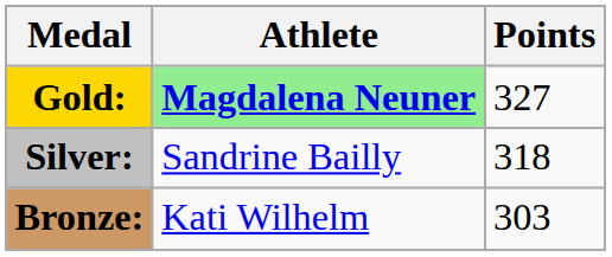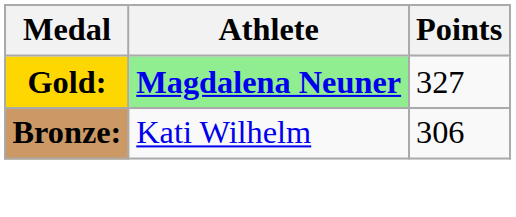 <table class="wikitable">
 <tr>
 <th><strong>Medal</strong></th>
 <th><strong>Athlete</strong></th>
 <th><strong>Points</strong></th>
 </tr>
 <tr>
 <td style="text-align:center;background-color:gold;"><strong>Gold:</strong></td>
 <td style="background: lightgreen;"> <strong><a href='#'>Magdalena Neuner</a></strong></td>
 <td>327</td>
 </tr>
 <tr>
-<td style="text-align:center;background-color:silver;"><strong>Silver:</strong></td>
-<td> <a href='#'>Sandrine Bailly</a></td>
-<td>318</td>
-</tr>
-<tr>
 <td style="text-align:center;background-color:#CC9966;"><strong>Bronze:</strong></td>
 <td> <a href='#'>Kati Wilhelm</a></td>
-<td>303</td>
+<td>306</td>
 </tr>
 </table>
